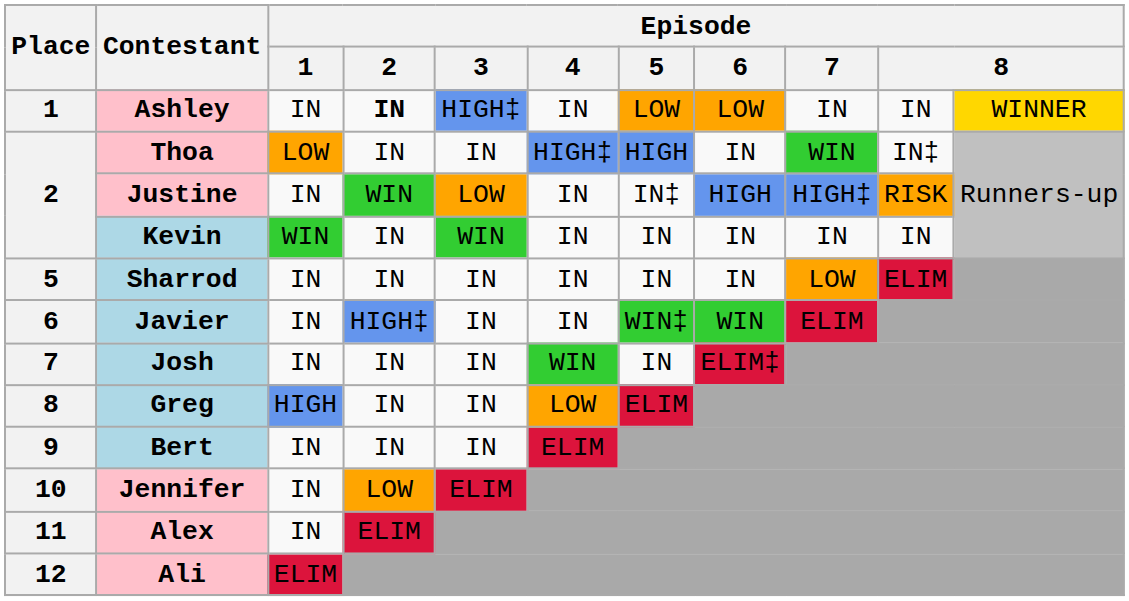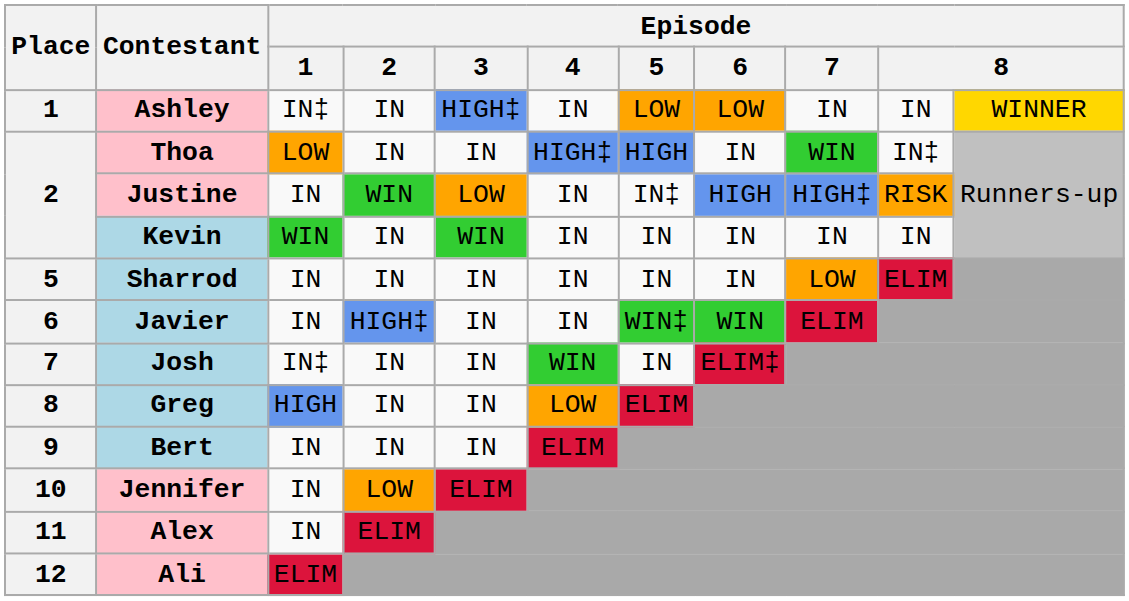 <table class="wikitable" style="text-align: center; font-size: 10pt;">
 <tr>
 <th rowspan="2">Place</th>
 <th rowspan="2">Contestant</th>
 <th colspan="18">Episode</th>
 </tr>
 <tr>
 <th>1</th>
 <th>2</th>
 <th>3</th>
 <th>4</th>
 <th>5</th>
 <th>6</th>
 <th>7</th>
 <th colspan="2">8</th>
 </tr>
 <tr>
 <th>1</th>
 <th style="background:pink">Ashley</th>
+<td>IN‡</td>
 <td>IN</td>
-<td><strong>IN</strong></td>
 <td style="background:cornflowerblue">HIGH‡</td>
 <td>IN</td>
 <td style="background:orange">LOW</td>
 <td style="background:orange">LOW</td>
 <td>IN</td>
 <td>IN</td>
 <td style="background:gold">WINNER</td>
 </tr>
 <tr>
 <th rowspan="3">2</th>
 <th style="background:pink">Thoa</th>
 <td style="background:orange">LOW</td>
 <td>IN</td>
 <td>IN</td>
 <td style="background:cornflowerblue">HIGH‡</td>
 <td style="background:cornflowerblue">HIGH</td>
 <td>IN</td>
 <td style="background:limegreen">WIN</td>
 <td>IN‡</td>
 <td rowspan="3" style="background:silver">Runners-up</td>
 </tr>
 <tr>
 <th style="background:pink">Justine</th>
 <td>IN</td>
 <td style="background:limegreen">WIN</td>
 <td style="background:orange">LOW</td>
 <td>IN</td>
 <td>IN‡</td>
 <td style="background:cornflowerblue">HIGH</td>
 <td style="background:cornflowerblue">HIGH‡</td>
 <td style="background:orange">RISK</td>
 </tr>
 <tr>
 <th style="background:lightblue">Kevin</th>
 <td style="background:limegreen">WIN</td>
 <td>IN</td>
 <td style="background:limegreen">WIN</td>
 <td>IN</td>
 <td>IN</td>
 <td>IN</td>
 <td>IN</td>
 <td>IN</td>
 </tr>
 <tr>
 <th>5</th>
 <th style="background:lightblue">Sharrod</th>
 <td>IN</td>
 <td>IN</td>
 <td>IN</td>
 <td>IN</td>
 <td>IN</td>
 <td>IN</td>
 <td style="background:orange">LOW</td>
 <td style="background:crimson">ELIM</td>
 <td colspan="13" style="background:Darkgrey;"></td>
 </tr>
 <tr>
 <th>6</th>
 <th style="background:lightblue">Javier</th>
 <td>IN</td>
 <td style="background:cornflowerblue">HIGH‡</td>
 <td>IN</td>
 <td>IN</td>
 <td style="background:limegreen">WIN‡</td>
 <td style="background:limegreen">WIN</td>
 <td style="background:crimson">ELIM</td>
 <td colspan="13" style="background:Darkgrey;"></td>
 </tr>
 <tr>
 <th>7</th>
 <th style="background:lightblue">Josh</th>
-<td>IN</td>
+<td>IN‡</td>
 <td>IN</td>
 <td>IN</td>
 <td style="background:limegreen">WIN</td>
 <td>IN</td>
 <td style="background:crimson">ELIM‡</td>
 <td colspan="13" style="background:Darkgrey;"></td>
 </tr>
 <tr>
 <th>8</th>
 <th style="background:lightblue">Greg</th>
 <td style="background:cornflowerblue">HIGH</td>
 <td>IN</td>
 <td>IN</td>
 <td style="background:orange">LOW</td>
 <td style="background:crimson">ELIM</td>
 <td colspan="13" style="background:Darkgrey;"></td>
 </tr>
 <tr>
 <th>9</th>
 <th style="background:lightblue">Bert</th>
 <td>IN</td>
 <td>IN</td>
 <td>IN</td>
 <td style="background:crimson">ELIM</td>
 <td colspan="13" style="background:Darkgrey;"></td>
 </tr>
 <tr>
 <th>10</th>
 <th style="background:pink">Jennifer</th>
 <td>IN</td>
 <td style="background:orange">LOW</td>
 <td style="background:crimson">ELIM</td>
 <td colspan="13" style="background:Darkgrey;"></td>
 </tr>
 <tr>
 <th>11</th>
 <th style="background:pink">Alex</th>
 <td>IN</td>
 <td style="background:crimson">ELIM</td>
 <td colspan="13" style="background:Darkgrey;"></td>
 </tr>
 <tr>
 <th>12</th>
 <th style="background:pink">Ali</th>
 <td style="background:crimson">ELIM</td>
 <td colspan="13" style="background:Darkgrey;"></td>
 </tr>
 <tr>
 </tr>
 </table>
